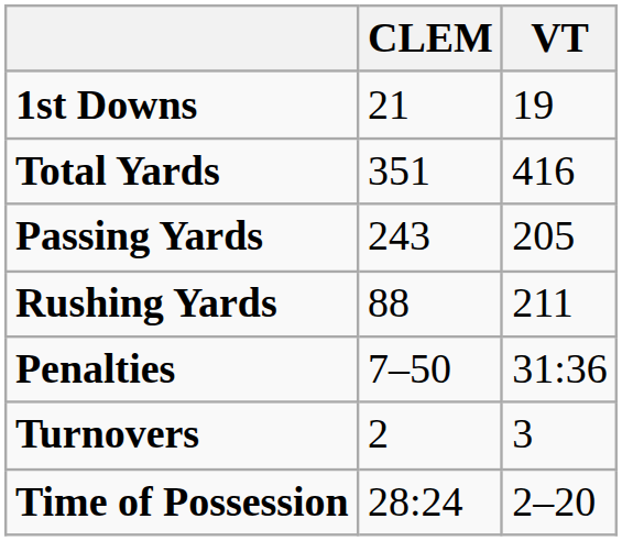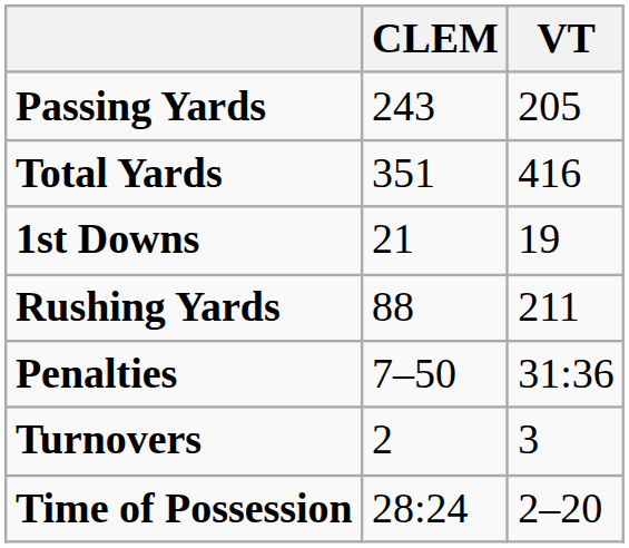 <table class="wikitable">
 <tr>
 <th></th>
 <th>CLEM</th>
 <th>VT</th>
 </tr>
 <tr>
-<td><strong>1st Downs</strong></td>
-<td>21</td>
-<td>19</td>
+<td><strong>Passing Yards</strong></td>
+<td>243</td>
+<td>205</td>
 </tr>
 <tr>
 <td><strong>Total Yards</strong></td>
 <td>351</td>
 <td>416</td>
 </tr>
 <tr>
-<td><strong>Passing Yards</strong></td>
-<td>243</td>
-<td>205</td>
+<td><strong>1st Downs</strong></td>
+<td>21</td>
+<td>19</td>
 </tr>
 <tr>
 <td><strong>Rushing Yards</strong></td>
 <td>88</td>
 <td>211</td>
 </tr>
 <tr>
 <td><strong>Penalties</strong></td>
 <td>7–50</td>
 <td>31:36</td>
 </tr>
 <tr>
 <td><strong>Turnovers</strong></td>
 <td>2</td>
 <td>3</td>
 </tr>
 <tr>
 <td><strong>Time of Possession</strong></td>
 <td>28:24</td>
 <td>2–20</td>
 </tr>
 </table>
